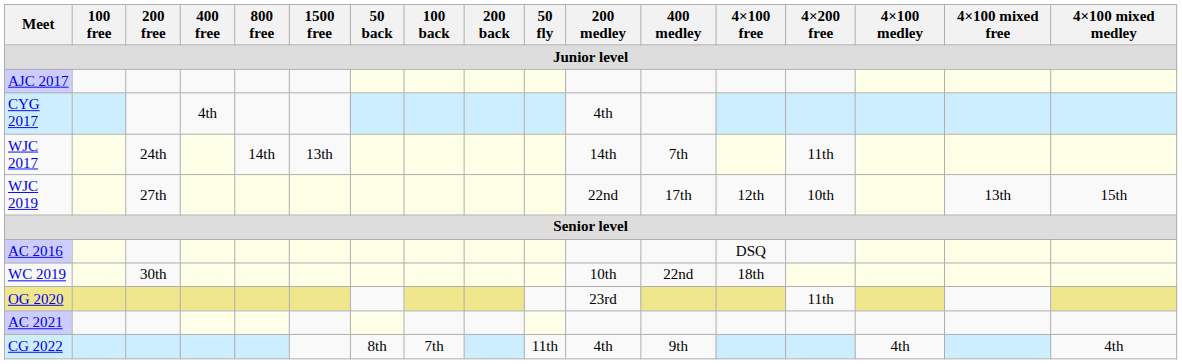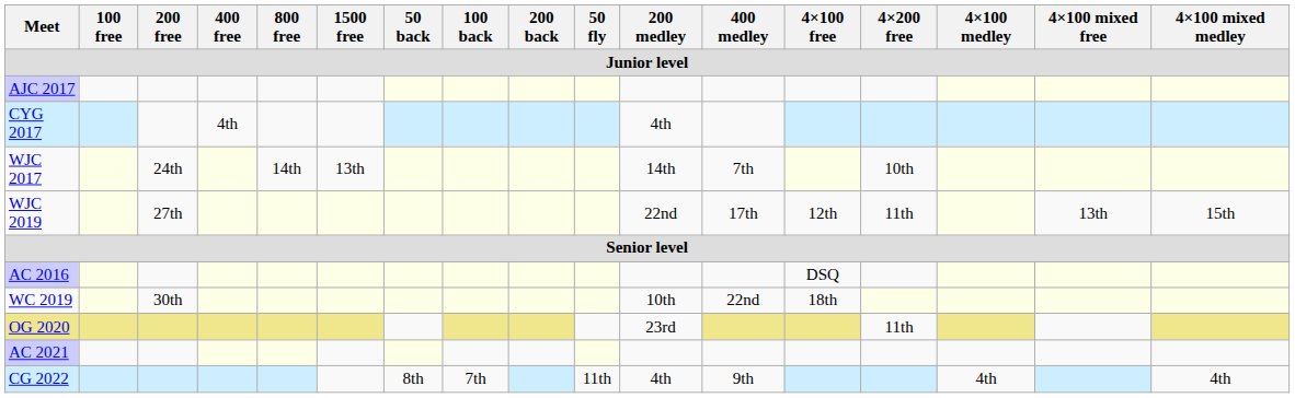 <table class="sortable wikitable">
 <tr>
 <th>Meet</th>
 <th class="unsortable">100 free</th>
 <th class="unsortable">200 free</th>
 <th class="unsortable">400 free</th>
 <th class="unsortable">800 free</th>
 <th class="unsortable">1500 free</th>
 <th class="unsortable">50 back</th>
 <th class="unsortable">100 back</th>
 <th class="unsortable">200 back</th>
 <th class="unsortable">50 fly</th>
 <th class="unsortable">200 medley</th>
 <th class="unsortable">400 medley</th>
 <th class="unsortable">4×100 free</th>
 <th class="unsortable">4×200 free</th>
 <th class="unsortable">4×100 medley</th>
 <th class="unsortable">4×100 mixed free</th>
 <th class="unsortable">4×100 mixed medley</th>
 </tr>
 <tr bgcolor="#DDDDDD">
 <td colspan="17" align="center"><strong>Junior level</strong></td>
 </tr>
 <tr>
 <td style="background:#ccccff"><a href='#'>AJC 2017</a></td>
 <td align="center"></td>
 <td align="center"></td>
 <td align="center"></td>
 <td align="center"></td>
 <td></td>
 <td style="background:#fdffe7"></td>
 <td style="background:#fdffe7"></td>
 <td style="background:#fdffe7"></td>
 <td style="background:#fdffe7"></td>
 <td align="center"></td>
 <td align="center"></td>
 <td align="center"></td>
 <td align="center"></td>
 <td style="background:#fdffe7"></td>
 <td style="background:#fdffe7"></td>
 <td style="background:#fdffe7"></td>
 </tr>
 <tr>
 <td style="background:#cceeff"><a href='#'>CYG 2017</a></td>
 <td style="background:#cceeff"></td>
 <td align="center"></td>
 <td align="center">4th</td>
 <td align="center"></td>
 <td></td>
 <td style="background:#cceeff"></td>
 <td style="background:#cceeff"></td>
 <td style="background:#cceeff"></td>
 <td style="background:#cceeff"></td>
 <td align="center">4th</td>
 <td align="center"></td>
 <td style="background:#cceeff"></td>
 <td style="background:#cceeff"></td>
 <td style="background:#cceeff"></td>
 <td style="background:#cceeff"></td>
 <td style="background:#cceeff"></td>
 </tr>
 <tr>
 <td><a href='#'>WJC 2017</a></td>
 <td style="background:#fdffe7"></td>
 <td align="center">24th</td>
 <td style="background:#fdffe7"></td>
 <td align="center">14th</td>
 <td align="center">13th</td>
 <td style="background:#fdffe7"></td>
 <td style="background:#fdffe7"></td>
 <td style="background:#fdffe7"></td>
 <td style="background:#fdffe7"></td>
 <td align="center">14th</td>
 <td align="center">7th</td>
 <td style="background:#fdffe7"></td>
-<td align="center">11th</td>
+<td align="center">10th</td>
 <td style="background:#fdffe7"></td>
 <td style="background:#fdffe7"></td>
 <td style="background:#fdffe7"></td>
 </tr>
 <tr>
 <td><a href='#'>WJC 2019</a></td>
 <td style="background:#fdffe7"></td>
 <td align="center">27th</td>
 <td style="background:#fdffe7"></td>
 <td style="background:#fdffe7"></td>
 <td style="background:#fdffe7"></td>
 <td style="background:#fdffe7"></td>
 <td style="background:#fdffe7"></td>
 <td style="background:#fdffe7"></td>
 <td style="background:#fdffe7"></td>
 <td align="center">22nd</td>
 <td align="center">17th</td>
 <td align="center">12th</td>
-<td align="center">10th</td>
+<td align="center">11th</td>
 <td style="background:#fdffe7"></td>
 <td align="center">13th</td>
 <td align="center">15th</td>
 </tr>
 <tr bgcolor="#DDDDDD">
 <td colspan="17" align="center"><strong>Senior level</strong></td>
 </tr>
 <tr>
 <td style="background:#ccccff"><a href='#'>AC 2016</a></td>
 <td style="background:#fdffe7"></td>
 <td align="center"></td>
 <td style="background:#fdffe7"></td>
 <td style="background:#fdffe7"></td>
 <td style="background:#fdffe7"></td>
 <td style="background:#fdffe7"></td>
 <td style="background:#fdffe7"></td>
 <td style="background:#fdffe7"></td>
 <td style="background:#fdffe7"></td>
 <td align="center"></td>
 <td align="center"></td>
 <td align="center">DSQ</td>
 <td align="center"></td>
 <td style="background:#fdffe7"></td>
 <td style="background:#fdffe7"></td>
 <td style="background:#fdffe7"></td>
 </tr>
 <tr>
 <td><a href='#'>WC 2019</a></td>
 <td style="background:#fdffe7"></td>
 <td align="center">30th</td>
 <td style="background:#fdffe7"></td>
 <td style="background:#fdffe7"></td>
 <td style="background:#fdffe7"></td>
 <td style="background:#fdffe7"></td>
 <td style="background:#fdffe7"></td>
 <td style="background:#fdffe7"></td>
 <td style="background:#fdffe7"></td>
 <td align="center">10th</td>
 <td align="center">22nd</td>
 <td align="center">18th</td>
 <td style="background:#fdffe7"></td>
 <td style="background:#fdffe7"></td>
 <td style="background:#fdffe7"></td>
 <td style="background:#fdffe7"></td>
 </tr>
 <tr>
 <td style="background:#f0e68c"><a href='#'>OG 2020</a></td>
 <td style="background:#f0e68c"></td>
 <td style="background:#f0e68c"></td>
 <td style="background:#f0e68c"></td>
 <td style="background:#f0e68c"></td>
 <td style="background:#f0e68c"></td>
 <td></td>
 <td style="background:#f0e68c"></td>
 <td style="background:#f0e68c"></td>
 <td></td>
 <td align="center">23rd</td>
 <td style="background:#f0e68c"></td>
 <td style="background:#f0e68c"></td>
 <td align="center">11th</td>
 <td style="background:#f0e68c"></td>
 <td></td>
 <td style="background:#f0e68c"></td>
 </tr>
 <tr>
 <td style="background:#ccccff"><a href='#'>AC 2021</a></td>
 <td align="center"></td>
 <td align="center"></td>
 <td style="background:#fdffe7"></td>
 <td style="background:#fdffe7"></td>
 <td></td>
 <td style="background:#fdffe7"></td>
 <td align="center"></td>
 <td align="center"></td>
 <td style="background:#fdffe7"></td>
 <td align="center"></td>
 <td align="center"></td>
 <td align="center"></td>
 <td align="center"></td>
 <td align="center"></td>
 <td align="center"></td>
 <td align="center"></td>
 </tr>
 <tr>
 <td style="background:#cceeff"><a href='#'>CG 2022</a></td>
 <td style="background:#cceeff"></td>
 <td style="background:#cceeff"></td>
 <td style="background:#cceeff"></td>
 <td style="background:#cceeff"></td>
 <td></td>
 <td align="center">8th</td>
 <td align="center">7th</td>
 <td style="background:#cceeff"></td>
 <td align="center">11th</td>
 <td align="center">4th</td>
 <td align="center">9th</td>
 <td style="background:#cceeff"></td>
 <td style="background:#cceeff"></td>
 <td align="center">4th</td>
 <td style="background:#cceeff"></td>
 <td align="center">4th</td>
 </tr>
 </table>
